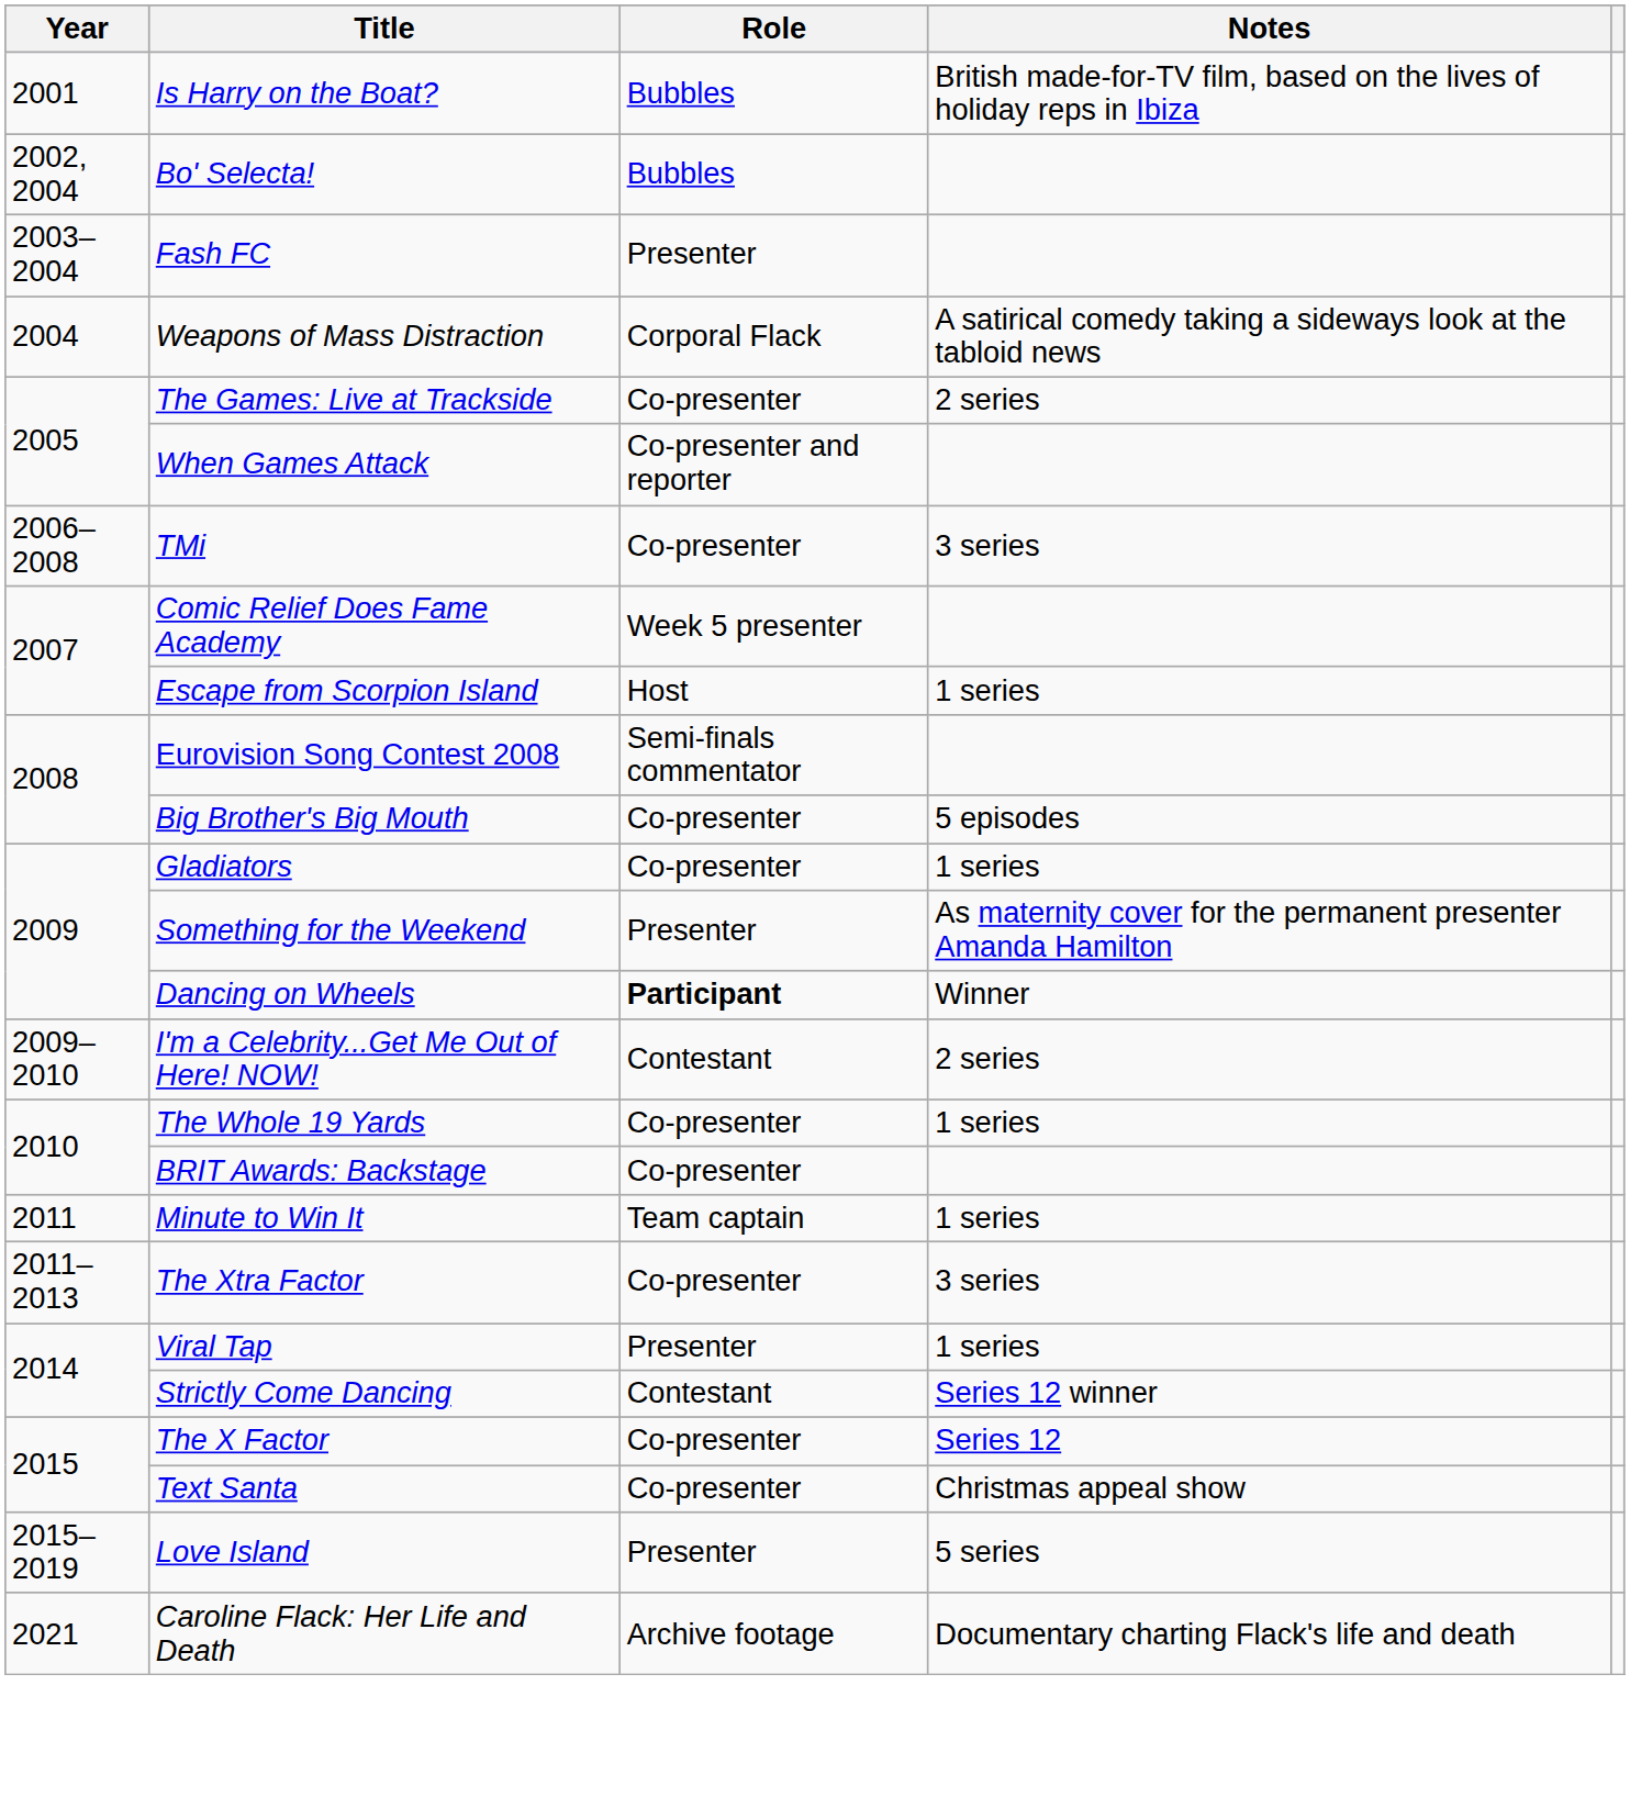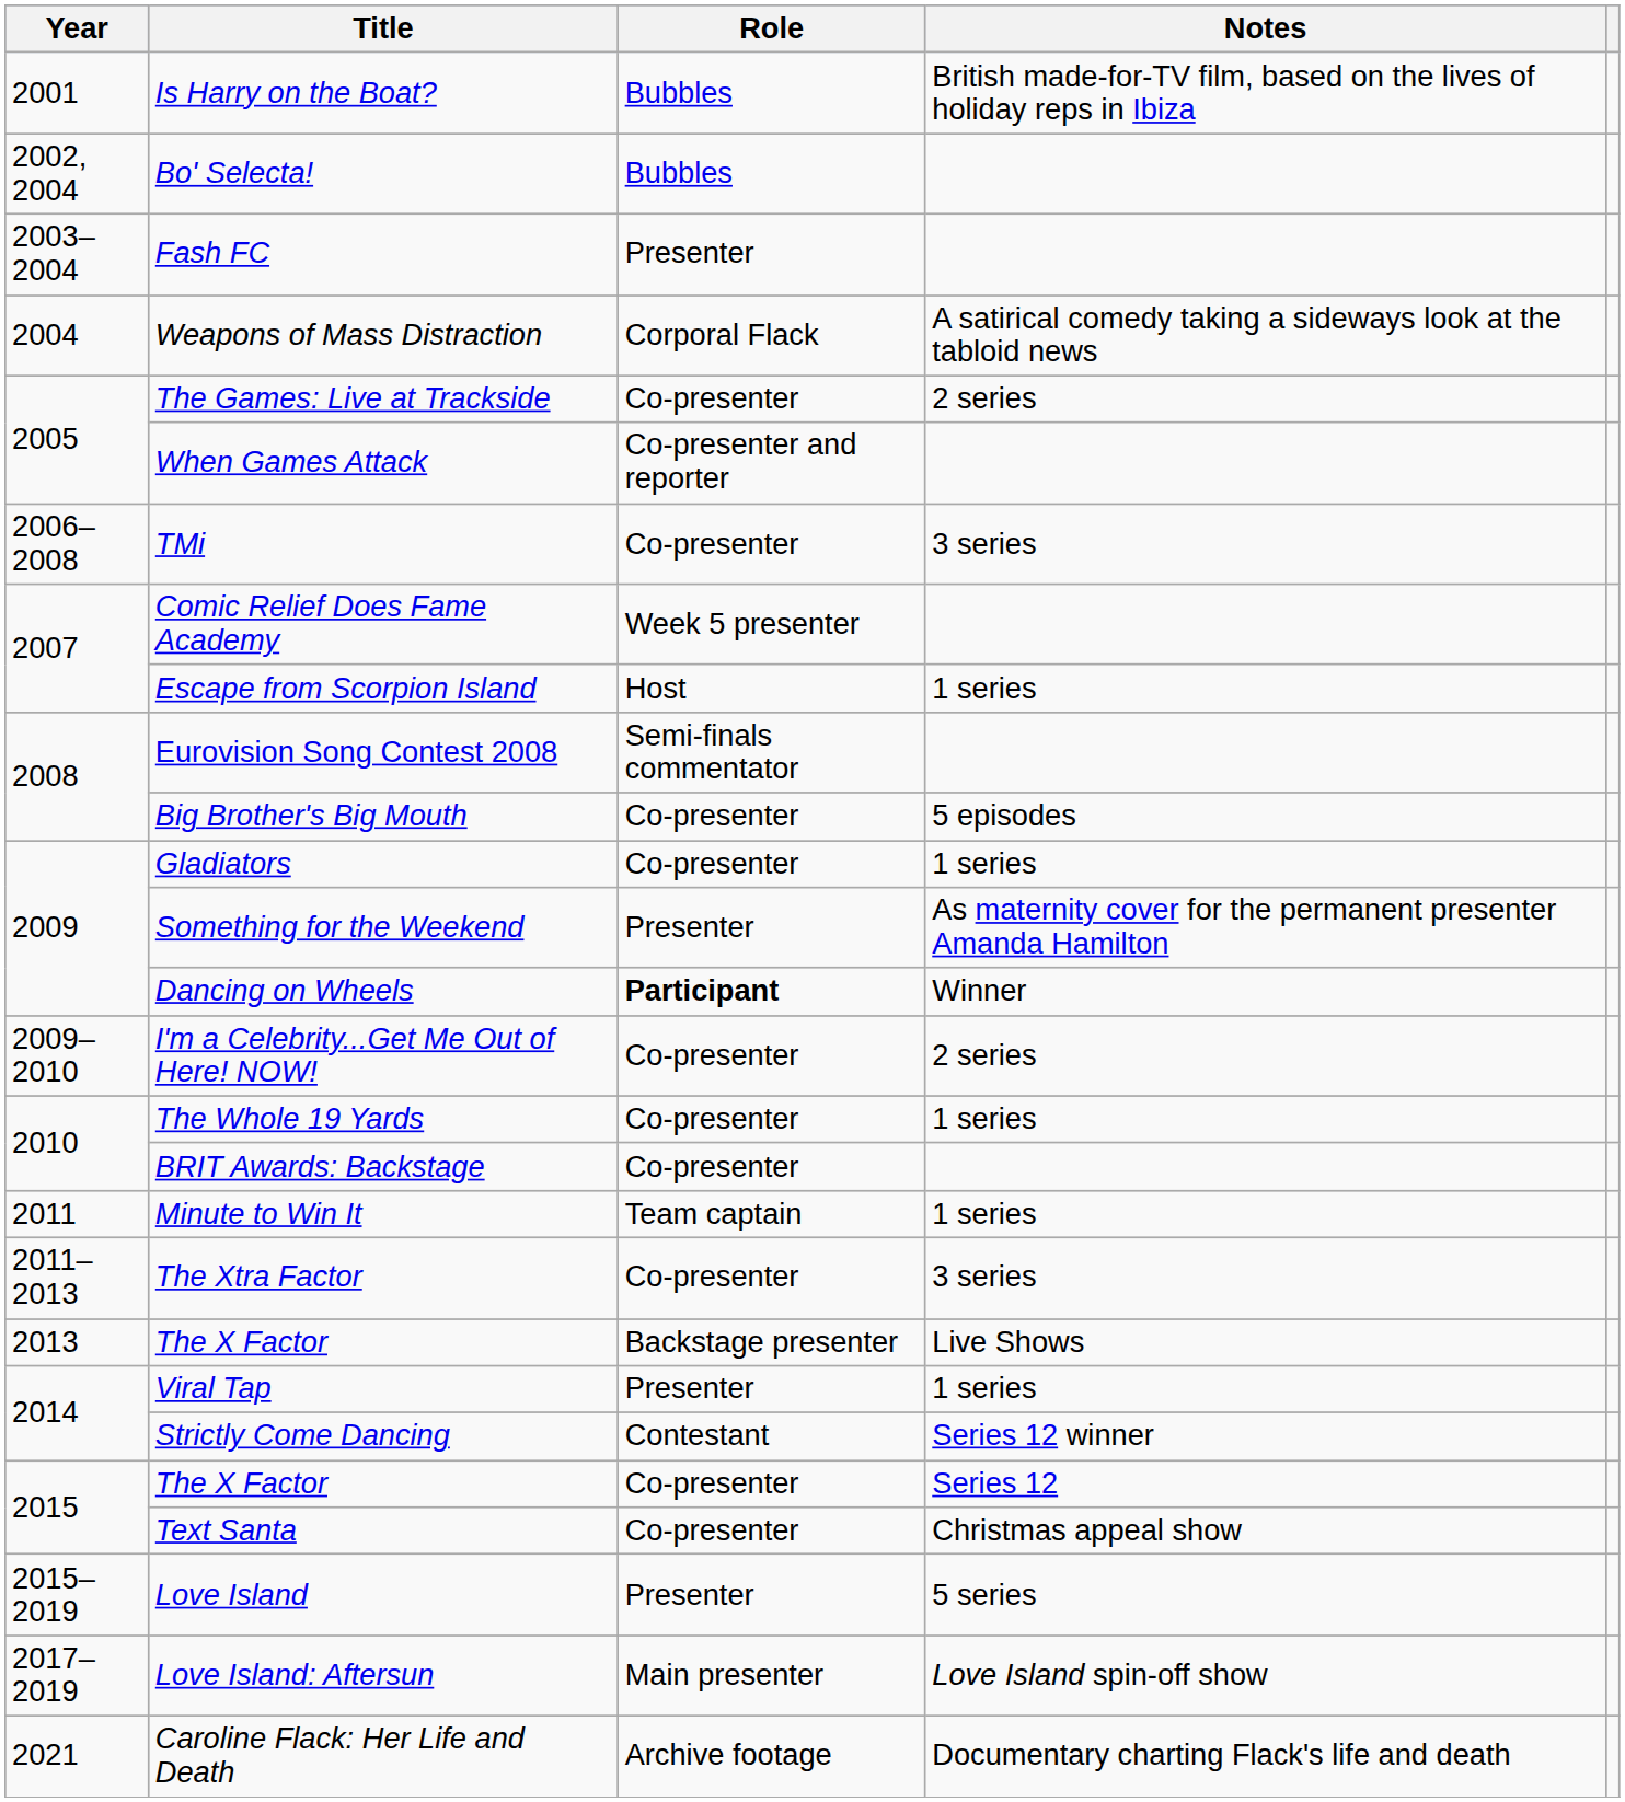 <table class="wikitable sortable plainheaders">
 <tr style="background:#b0c4de; text-align:center;">
 <th scope="row" data-sort-type="number">Year</th>
 <th scope="col">Title</th>
 <th scope="col">Role</th>
 <th scope="col" class="unsortable">Notes</th>
 <th scope="col" class="unsortable"></th>
 </tr>
 <tr>
 <td>2001</td>
 <td><em><a href='#'>Is Harry on the Boat?</a></em></td>
 <td><a href='#'>Bubbles</a></td>
 <td>British made-for-TV film, based on the lives of holiday reps in <a href='#'>Ibiza</a></td>
 <td style="text-align:center;"></td>
 </tr>
 <tr>
 <td>2002, 2004</td>
 <td><em><a href='#'>Bo' Selecta!</a></em></td>
 <td><a href='#'>Bubbles</a></td>
 <td></td>
 <td style="text-align:center;"></td>
 </tr>
 <tr>
 <td>2003–2004</td>
 <td><em><a href='#'>Fash FC</a></em></td>
 <td>Presenter</td>
 <td></td>
 <td style="text-align:center;"></td>
 </tr>
 <tr>
 <td>2004</td>
 <td><em>Weapons of Mass Distraction</em></td>
 <td>Corporal Flack</td>
 <td>A satirical comedy taking a sideways look at the tabloid news</td>
 <td style="text-align:center;"></td>
 </tr>
 <tr>
 <td rowspan="2">2005</td>
 <td><em><a href='#'>The Games: Live at Trackside</a></em></td>
 <td>Co-presenter</td>
 <td>2 series</td>
 <td style="text-align:center;"></td>
 </tr>
 <tr>
 <td><em><a href='#'>When Games Attack</a></em></td>
 <td>Co-presenter and reporter</td>
 <td></td>
 <td style="text-align:center;"></td>
 </tr>
 <tr>
 <td>2006–2008</td>
 <td><em><a href='#'>TMi</a></em></td>
 <td>Co-presenter</td>
 <td>3 series</td>
 <td style="text-align:center;"></td>
 </tr>
 <tr>
 <td rowspan="2">2007</td>
 <td><em><a href='#'>Comic Relief Does Fame Academy</a></em></td>
 <td>Week 5 presenter</td>
 <td></td>
 <td style="text-align:center;"></td>
 </tr>
 <tr>
 <td><em><a href='#'>Escape from Scorpion Island</a></em></td>
 <td>Host</td>
 <td>1 series</td>
 <td style="text-align:center;"></td>
 </tr>
 <tr>
 <td rowspan="2">2008</td>
 <td><a href='#'>Eurovision Song Contest 2008</a></td>
 <td>Semi-finals commentator</td>
 <td></td>
 <td style="text-align:center;"></td>
 </tr>
 <tr>
 <td><em><a href='#'>Big Brother's Big Mouth</a></em></td>
 <td>Co-presenter</td>
 <td>5 episodes</td>
 <td style="text-align:center;"></td>
 </tr>
 <tr>
 <td rowspan="3">2009</td>
 <td><em><a href='#'>Gladiators</a></em></td>
 <td>Co-presenter</td>
 <td>1 series</td>
 <td style="text-align:center;"></td>
 </tr>
 <tr>
 <td><em><a href='#'>Something for the Weekend</a></em></td>
 <td>Presenter</td>
 <td>As <a href='#'>maternity cover</a> for the permanent presenter <a href='#'>Amanda Hamilton</a></td>
 <td style="text-align:center;"></td>
 </tr>
 <tr>
 <td><em><a href='#'>Dancing on Wheels</a></em></td>
 <td><strong>Participant</strong></td>
 <td>Winner</td>
 <td style="text-align:center;"></td>
 </tr>
 <tr>
 <td>2009–2010</td>
 <td><em><a href='#'>I'm a Celebrity...Get Me Out of Here! NOW!</a></em></td>
-<td>Contestant</td>
+<td>Co-presenter</td>
 <td>2 series</td>
 <td style="text-align:center;"></td>
 </tr>
 <tr>
 <td rowspan="2">2010</td>
 <td><em><a href='#'>The Whole 19 Yards</a></em></td>
 <td>Co-presenter</td>
 <td>1 series</td>
 <td style="text-align:center;"></td>
 </tr>
 <tr>
 <td><em><a href='#'>BRIT Awards: Backstage</a></em></td>
 <td>Co-presenter</td>
 <td></td>
 <td style="text-align:center;"></td>
 </tr>
 <tr>
 <td>2011</td>
 <td><em><a href='#'>Minute to Win It</a></em></td>
 <td>Team captain</td>
 <td>1 series</td>
 <td style="text-align:center;"></td>
 </tr>
 <tr>
 <td>2011–2013</td>
 <td><em><a href='#'>The Xtra Factor</a></em></td>
 <td>Co-presenter</td>
 <td>3 series</td>
+<td style="text-align:center;"></td>
+</tr>
+<tr>
+<td>2013</td>
+<td><em><a href='#'>The X Factor</a></em></td>
+<td>Backstage presenter</td>
+<td>Live Shows</td>
 <td style="text-align:center;"></td>
 </tr>
 <tr>
 <td rowspan="2">2014</td>
 <td><em><a href='#'>Viral Tap</a></em></td>
 <td>Presenter</td>
 <td>1 series</td>
 <td style="text-align:center;"></td>
 </tr>
 <tr>
 <td><em><a href='#'>Strictly Come Dancing</a></em></td>
 <td>Contestant</td>
 <td><a href='#'>Series 12</a> winner</td>
 <td style="text-align:center;"></td>
 </tr>
 <tr>
 <td rowspan="2">2015</td>
 <td><em><a href='#'>The X Factor</a></em></td>
 <td>Co-presenter</td>
 <td><a href='#'>Series 12</a></td>
 <td style="text-align:center;"></td>
 </tr>
 <tr>
 <td><em><a href='#'>Text Santa</a></em></td>
 <td>Co-presenter</td>
 <td>Christmas appeal show</td>
 <td style="text-align:center;"></td>
 </tr>
 <tr>
 <td>2015–2019</td>
 <td><em><a href='#'>Love Island</a></em></td>
 <td>Presenter</td>
 <td>5 series</td>
 <td style="text-align:center;"></td>
 </tr>
 <tr>
+<td>2017–2019</td>
+<td><em><a href='#'>Love Island: Aftersun</a></em></td>
+<td>Main presenter</td>
+<td><em>Love Island</em> spin-off show</td>
+<td style="text-align:center;"></td>
+</tr>
+<tr>
 <td>2021</td>
 <td><em>Caroline Flack: Her Life and Death</em></td>
 <td>Archive footage</td>
 <td>Documentary charting Flack's life and death</td>
 <td style="text-align:center;"></td>
 </tr>
 <tr>
 </tr>
 </table>
